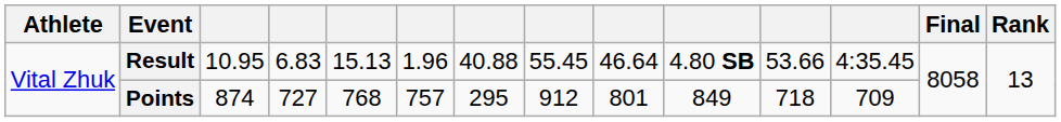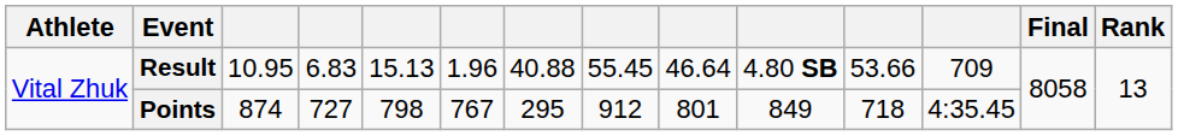 <table class=wikitable style=font-size:90%>
 <tr>
 <th>Athlete</th>
 <th>Event</th>
 <th></th>
 <th></th>
 <th></th>
 <th></th>
 <th></th>
 <th></th>
 <th></th>
 <th></th>
 <th></th>
 <th></th>
 <th>Final</th>
 <th>Rank</th>
 </tr>
 <tr align=center>
 <td rowspan=2 align=left><a href='#'>Vital Zhuk</a></td>
 <th style=font-size:95%>Result</th>
 <td>10.95</td>
 <td>6.83</td>
 <td>15.13</td>
 <td>1.96</td>
 <td>40.88</td>
 <td>55.45</td>
 <td>46.64</td>
 <td>4.80 <strong>SB</strong></td>
 <td>53.66</td>
-<td>4:35.45</td>
+<td>709</td>
 <td rowspan=2>8058</td>
 <td rowspan=2>13</td>
 </tr>
 <tr align=center>
 <th style=font-size:95%>Points</th>
 <td>874</td>
 <td>727</td>
-<td>768</td>
-<td>757</td>
+<td>798</td>
+<td>767</td>
 <td>295</td>
 <td>912</td>
 <td>801</td>
 <td>849</td>
 <td>718</td>
-<td>709</td>
+<td>4:35.45</td>
 </tr>
 </table>
